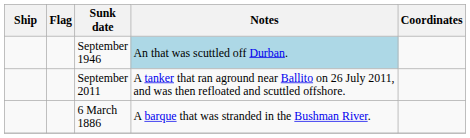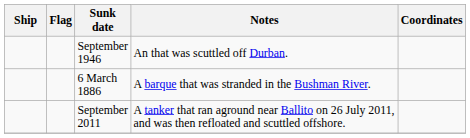 <table class=wikitable | style = "width:100%">
 <tr>
 <th style="width:10%">Ship</th>
 <th>Flag</th>
 <th style="width:10%">Sunk date</th>
 <th style="width:70%">Notes</th>
 <th style="width:10%">Coordinates</th>
 </tr>
 <tr>
 <td></td>
 <td></td>
 <td>September 1946</td>
-<td style="background: lightblue;">An  that was scuttled off <a href='#'>Durban</a>.</td>
+<td>An  that was scuttled off <a href='#'>Durban</a>.</td>
+<td></td>
+</tr>
+<tr>
+<td></td>
+<td></td>
+<td>6 March 1886</td>
+<td>A <a href='#'>barque</a> that was stranded in the <a href='#'>Bushman River</a>.</td>
 <td></td>
 </tr>
 <tr>
 <td></td>
 <td></td>
 <td>September 2011</td>
 <td>A <a href='#'>tanker</a> that ran aground near <a href='#'>Ballito</a> on 26 July 2011, and was then refloated and scuttled offshore.</td>
 <td></td>
 </tr>
 <tr>
-<td></td>
-<td></td>
-<td>6 March 1886</td>
-<td>A <a href='#'>barque</a> that was stranded in the <a href='#'>Bushman River</a>.</td>
-<td></td>
-</tr>
-<tr>
 </tr>
 </table>
